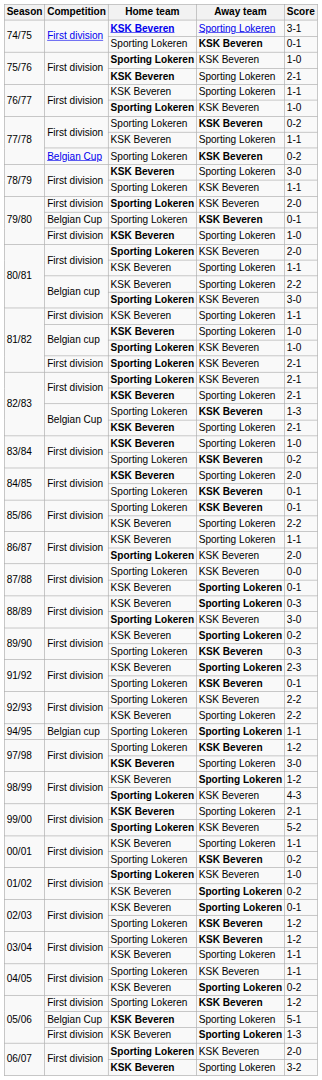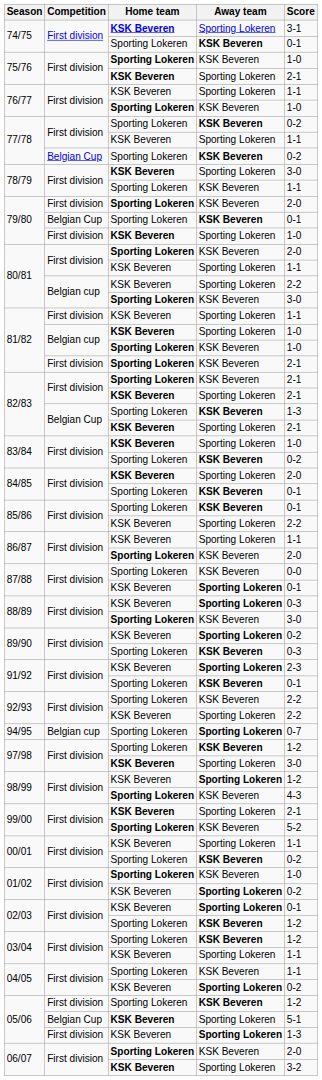 <table class="wikitable">
 <tr>
 <th>Season</th>
 <th>Competition</th>
 <th>Home team</th>
 <th>Away team</th>
 <th>Score</th>
 </tr>
 <tr>
 <td rowspan="2">74/75</td>
 <td rowspan="2"><a href='#'>First division</a></td>
 <td><a href='#'><strong>KSK Beveren</strong></a></td>
 <td><a href='#'>Sporting Lokeren</a></td>
 <td>3-1</td>
 </tr>
 <tr>
 <td>Sporting Lokeren</td>
 <td><strong>KSK Beveren</strong></td>
 <td>0-1</td>
 </tr>
 <tr>
 <td rowspan="2">75/76</td>
 <td rowspan="2">First division</td>
 <td><strong>Sporting Lokeren</strong></td>
 <td>KSK Beveren</td>
 <td>1-0</td>
 </tr>
 <tr>
 <td><strong>KSK Beveren</strong></td>
 <td>Sporting Lokeren</td>
 <td>2-1</td>
 </tr>
 <tr>
 <td rowspan="2">76/77</td>
 <td rowspan="2">First division</td>
 <td>KSK Beveren</td>
 <td>Sporting Lokeren</td>
 <td>1-1</td>
 </tr>
 <tr>
 <td><strong>Sporting Lokeren</strong></td>
 <td>KSK Beveren</td>
 <td>1-0</td>
 </tr>
 <tr>
 <td rowspan="3">77/78</td>
 <td rowspan="2">First division</td>
 <td>Sporting Lokeren</td>
 <td><strong>KSK Beveren</strong></td>
 <td>0-2</td>
 </tr>
 <tr>
 <td>KSK Beveren</td>
 <td>Sporting Lokeren</td>
 <td>1-1</td>
 </tr>
 <tr>
 <td><a href='#'>Belgian Cup</a></td>
 <td>Sporting Lokeren</td>
 <td><strong>KSK Beveren</strong></td>
 <td>0-2</td>
 </tr>
 <tr>
 <td rowspan="2">78/79</td>
 <td rowspan="2">First division</td>
 <td><strong>KSK Beveren</strong></td>
 <td>Sporting Lokeren</td>
 <td>3-0</td>
 </tr>
 <tr>
 <td>Sporting Lokeren</td>
 <td>KSK Beveren</td>
 <td>1-1</td>
 </tr>
 <tr>
 <td rowspan="3">79/80</td>
 <td>First division</td>
 <td><strong>Sporting Lokeren</strong></td>
 <td>KSK Beveren</td>
 <td>2-0</td>
 </tr>
 <tr>
 <td>Belgian Cup</td>
 <td>Sporting Lokeren</td>
 <td><strong>KSK Beveren</strong></td>
 <td>0-1</td>
 </tr>
 <tr>
 <td>First division</td>
 <td><strong>KSK Beveren</strong></td>
 <td>Sporting Lokeren</td>
 <td>1-0</td>
 </tr>
 <tr>
 <td rowspan="4">80/81</td>
 <td rowspan="2">First division</td>
 <td><strong>Sporting Lokeren</strong></td>
 <td>KSK Beveren</td>
 <td>2-0</td>
 </tr>
 <tr>
 <td>KSK Beveren</td>
 <td>Sporting Lokeren</td>
 <td>1-1</td>
 </tr>
 <tr>
 <td rowspan="2">Belgian cup</td>
 <td>KSK Beveren</td>
 <td>Sporting Lokeren</td>
 <td>2-2</td>
 </tr>
 <tr>
 <td><strong>Sporting Lokeren</strong></td>
 <td>KSK Beveren</td>
 <td>3-0</td>
 </tr>
 <tr>
 <td rowspan="4">81/82</td>
 <td>First division</td>
 <td>KSK Beveren</td>
 <td>Sporting Lokeren</td>
 <td>1-1</td>
 </tr>
 <tr>
 <td rowspan="2">Belgian cup</td>
 <td><strong>KSK Beveren</strong></td>
 <td>Sporting Lokeren</td>
 <td>1-0</td>
 </tr>
 <tr>
 <td><strong>Sporting Lokeren</strong></td>
 <td>KSK Beveren</td>
 <td>1-0</td>
 </tr>
 <tr>
 <td>First division</td>
 <td><strong>Sporting Lokeren</strong></td>
 <td>KSK Beveren</td>
 <td>2-1</td>
 </tr>
 <tr>
 <td rowspan="4">82/83</td>
 <td rowspan="2">First division</td>
 <td><strong>Sporting Lokeren</strong></td>
 <td>KSK Beveren</td>
 <td>2-1</td>
 </tr>
 <tr>
 <td><strong>KSK Beveren</strong></td>
 <td>Sporting Lokeren</td>
 <td>2-1</td>
 </tr>
 <tr>
 <td rowspan="2">Belgian Cup</td>
 <td>Sporting Lokeren</td>
 <td><strong>KSK Beveren</strong></td>
 <td>1-3</td>
 </tr>
 <tr>
 <td><strong>KSK Beveren</strong></td>
 <td>Sporting Lokeren</td>
 <td>2-1</td>
 </tr>
 <tr>
 <td rowspan="2">83/84</td>
 <td rowspan="2">First division</td>
 <td><strong>KSK Beveren</strong></td>
 <td>Sporting Lokeren</td>
 <td>1-0</td>
 </tr>
 <tr>
 <td>Sporting Lokeren</td>
 <td><strong>KSK Beveren</strong></td>
 <td>0-2</td>
 </tr>
 <tr>
 <td rowspan="2">84/85</td>
 <td rowspan="2">First division</td>
 <td><strong>KSK Beveren</strong></td>
 <td>Sporting Lokeren</td>
 <td>2-0</td>
 </tr>
 <tr>
 <td>Sporting Lokeren</td>
 <td><strong>KSK Beveren</strong></td>
 <td>0-1</td>
 </tr>
 <tr>
 <td rowspan="2">85/86</td>
 <td rowspan="2">First division</td>
 <td>Sporting Lokeren</td>
 <td><strong>KSK Beveren</strong></td>
 <td>0-1</td>
 </tr>
 <tr>
 <td>KSK Beveren</td>
 <td>Sporting Lokeren</td>
 <td>2-2</td>
 </tr>
 <tr>
 <td rowspan="2">86/87</td>
 <td rowspan="2">First division</td>
 <td>KSK Beveren</td>
 <td>Sporting Lokeren</td>
 <td>1-1</td>
 </tr>
 <tr>
 <td><strong>Sporting Lokeren</strong></td>
 <td>KSK Beveren</td>
 <td>2-0</td>
 </tr>
 <tr>
 <td rowspan="2">87/88</td>
 <td rowspan="2">First division</td>
 <td>Sporting Lokeren</td>
 <td>KSK Beveren</td>
 <td>0-0</td>
 </tr>
 <tr>
 <td>KSK Beveren</td>
 <td><strong>Sporting Lokeren</strong></td>
 <td>0-1</td>
 </tr>
 <tr>
 <td rowspan="2">88/89</td>
 <td rowspan="2">First division</td>
 <td>KSK Beveren</td>
 <td><strong>Sporting Lokeren</strong></td>
 <td>0-3</td>
 </tr>
 <tr>
 <td><strong>Sporting Lokeren</strong></td>
 <td>KSK Beveren</td>
 <td>3-0</td>
 </tr>
 <tr>
 <td rowspan="2">89/90</td>
 <td rowspan="2">First division</td>
 <td>KSK Beveren</td>
 <td><strong>Sporting Lokeren</strong></td>
 <td>0-2</td>
 </tr>
 <tr>
 <td>Sporting Lokeren</td>
 <td><strong>KSK Beveren</strong></td>
 <td>0-3</td>
 </tr>
 <tr>
 <td rowspan="2">91/92</td>
 <td rowspan="2">First division</td>
 <td>KSK Beveren</td>
 <td><strong>Sporting Lokeren</strong></td>
 <td>2-3</td>
 </tr>
 <tr>
 <td>Sporting Lokeren</td>
 <td><strong>KSK Beveren</strong></td>
 <td>0-1</td>
 </tr>
 <tr>
 <td rowspan="2">92/93</td>
 <td rowspan="2">First division</td>
 <td>Sporting Lokeren</td>
 <td>KSK Beveren</td>
 <td>2-2</td>
 </tr>
 <tr>
 <td>KSK Beveren</td>
 <td>Sporting Lokeren</td>
 <td>2-2</td>
 </tr>
 <tr>
 <td>94/95</td>
 <td>Belgian cup</td>
 <td>Sporting Lokeren</td>
 <td><strong>Sporting Lokeren</strong></td>
-<td>1-1</td>
+<td>0-7</td>
 </tr>
 <tr>
 <td rowspan="2">97/98</td>
 <td rowspan="2">First division</td>
 <td>Sporting Lokeren</td>
 <td><strong>KSK Beveren</strong></td>
 <td>1-2</td>
 </tr>
 <tr>
 <td><strong>KSK Beveren</strong></td>
 <td>Sporting Lokeren</td>
 <td>3-0</td>
 </tr>
 <tr>
 <td rowspan="2">98/99</td>
 <td rowspan="2">First division</td>
 <td>KSK Beveren</td>
 <td><strong>Sporting Lokeren</strong></td>
 <td>1-2</td>
 </tr>
 <tr>
 <td><strong>Sporting Lokeren</strong></td>
 <td>KSK Beveren</td>
 <td>4-3</td>
 </tr>
 <tr>
 <td rowspan="2">99/00</td>
 <td rowspan="2">First division</td>
 <td><strong>KSK Beveren</strong></td>
 <td>Sporting Lokeren</td>
 <td>2-1</td>
 </tr>
 <tr>
 <td><strong>Sporting Lokeren</strong></td>
 <td>KSK Beveren</td>
 <td>5-2</td>
 </tr>
 <tr>
 <td rowspan="2">00/01</td>
 <td rowspan="2">First division</td>
 <td>KSK Beveren</td>
 <td>Sporting Lokeren</td>
 <td>1-1</td>
 </tr>
 <tr>
 <td>Sporting Lokeren</td>
 <td><strong>KSK Beveren</strong></td>
 <td>0-2</td>
 </tr>
 <tr>
 <td rowspan="2">01/02</td>
 <td rowspan="2">First division</td>
 <td><strong>Sporting Lokeren</strong></td>
 <td>KSK Beveren</td>
 <td>1-0</td>
 </tr>
 <tr>
 <td>KSK Beveren</td>
 <td><strong>Sporting Lokeren</strong></td>
 <td>0-2</td>
 </tr>
 <tr>
 <td rowspan="2">02/03</td>
 <td rowspan="2">First division</td>
 <td>KSK Beveren</td>
 <td><strong>Sporting Lokeren</strong></td>
 <td>0-1</td>
 </tr>
 <tr>
 <td>Sporting Lokeren</td>
 <td><strong>KSK Beveren</strong></td>
 <td>1-2</td>
 </tr>
 <tr>
 <td rowspan="2">03/04</td>
 <td rowspan="2">First division</td>
 <td>Sporting Lokeren</td>
 <td><strong>KSK Beveren</strong></td>
 <td>1-2</td>
 </tr>
 <tr>
 <td>KSK Beveren</td>
 <td>Sporting Lokeren</td>
 <td>1-1</td>
 </tr>
 <tr>
 <td rowspan="2">04/05</td>
 <td rowspan="2">First division</td>
 <td>Sporting Lokeren</td>
 <td>KSK Beveren</td>
 <td>1-1</td>
 </tr>
 <tr>
 <td>KSK Beveren</td>
 <td><strong>Sporting Lokeren</strong></td>
 <td>0-2</td>
 </tr>
 <tr>
 <td rowspan="3">05/06</td>
 <td>First division</td>
 <td>Sporting Lokeren</td>
 <td><strong>KSK Beveren</strong></td>
 <td>1-2</td>
 </tr>
 <tr>
 <td>Belgian Cup</td>
 <td><strong>KSK Beveren</strong></td>
 <td>Sporting Lokeren</td>
 <td>5-1</td>
 </tr>
 <tr>
 <td>First division</td>
 <td>KSK Beveren</td>
 <td><strong>Sporting Lokeren</strong></td>
 <td>1-3</td>
 </tr>
 <tr>
 <td rowspan="2">06/07</td>
 <td rowspan="2">First division</td>
 <td><strong>Sporting Lokeren</strong></td>
 <td>KSK Beveren</td>
 <td>2-0</td>
 </tr>
 <tr>
 <td><strong>KSK Beveren</strong></td>
 <td>Sporting Lokeren</td>
 <td>3-2</td>
 </tr>
 </table>
